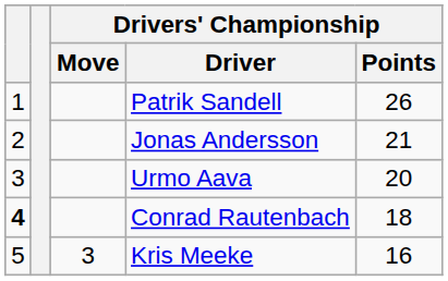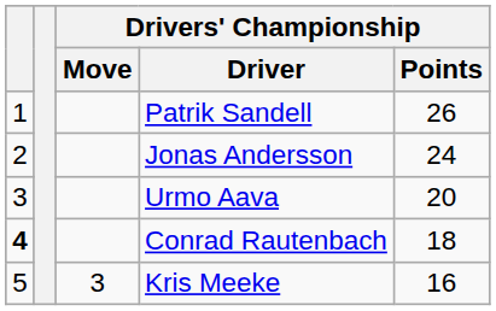 <table class="wikitable" style="font-size:85%;">
 <tr>
 <th rowspan="2"></th>
 <th rowspan="7" style="width:5px;"></th>
 <th colspan="3">Drivers' Championship</th>
 </tr>
 <tr>
 <th>Move</th>
 <th>Driver</th>
 <th>Points</th>
 </tr>
 <tr>
 <td align="center">1</td>
 <td align="center"></td>
 <td> <a href='#'>Patrik Sandell</a></td>
 <td align="center">26</td>
 </tr>
 <tr>
 <td align="center">2</td>
 <td align="center"></td>
 <td> <a href='#'>Jonas Andersson</a></td>
-<td align="center">21</td>
+<td align="center">24</td>
 </tr>
 <tr>
 <td align="center">3</td>
 <td align="center"></td>
 <td> <a href='#'>Urmo Aava</a></td>
 <td align="center">20</td>
 </tr>
 <tr>
 <td align="center"><strong>4</strong></td>
 <td align="center"></td>
 <td> <a href='#'>Conrad Rautenbach</a></td>
 <td align="center">18</td>
 </tr>
 <tr>
 <td align="center">5</td>
 <td align="center"> 3</td>
 <td> <a href='#'>Kris Meeke</a></td>
 <td align="center">16</td>
 </tr>
 </table>
